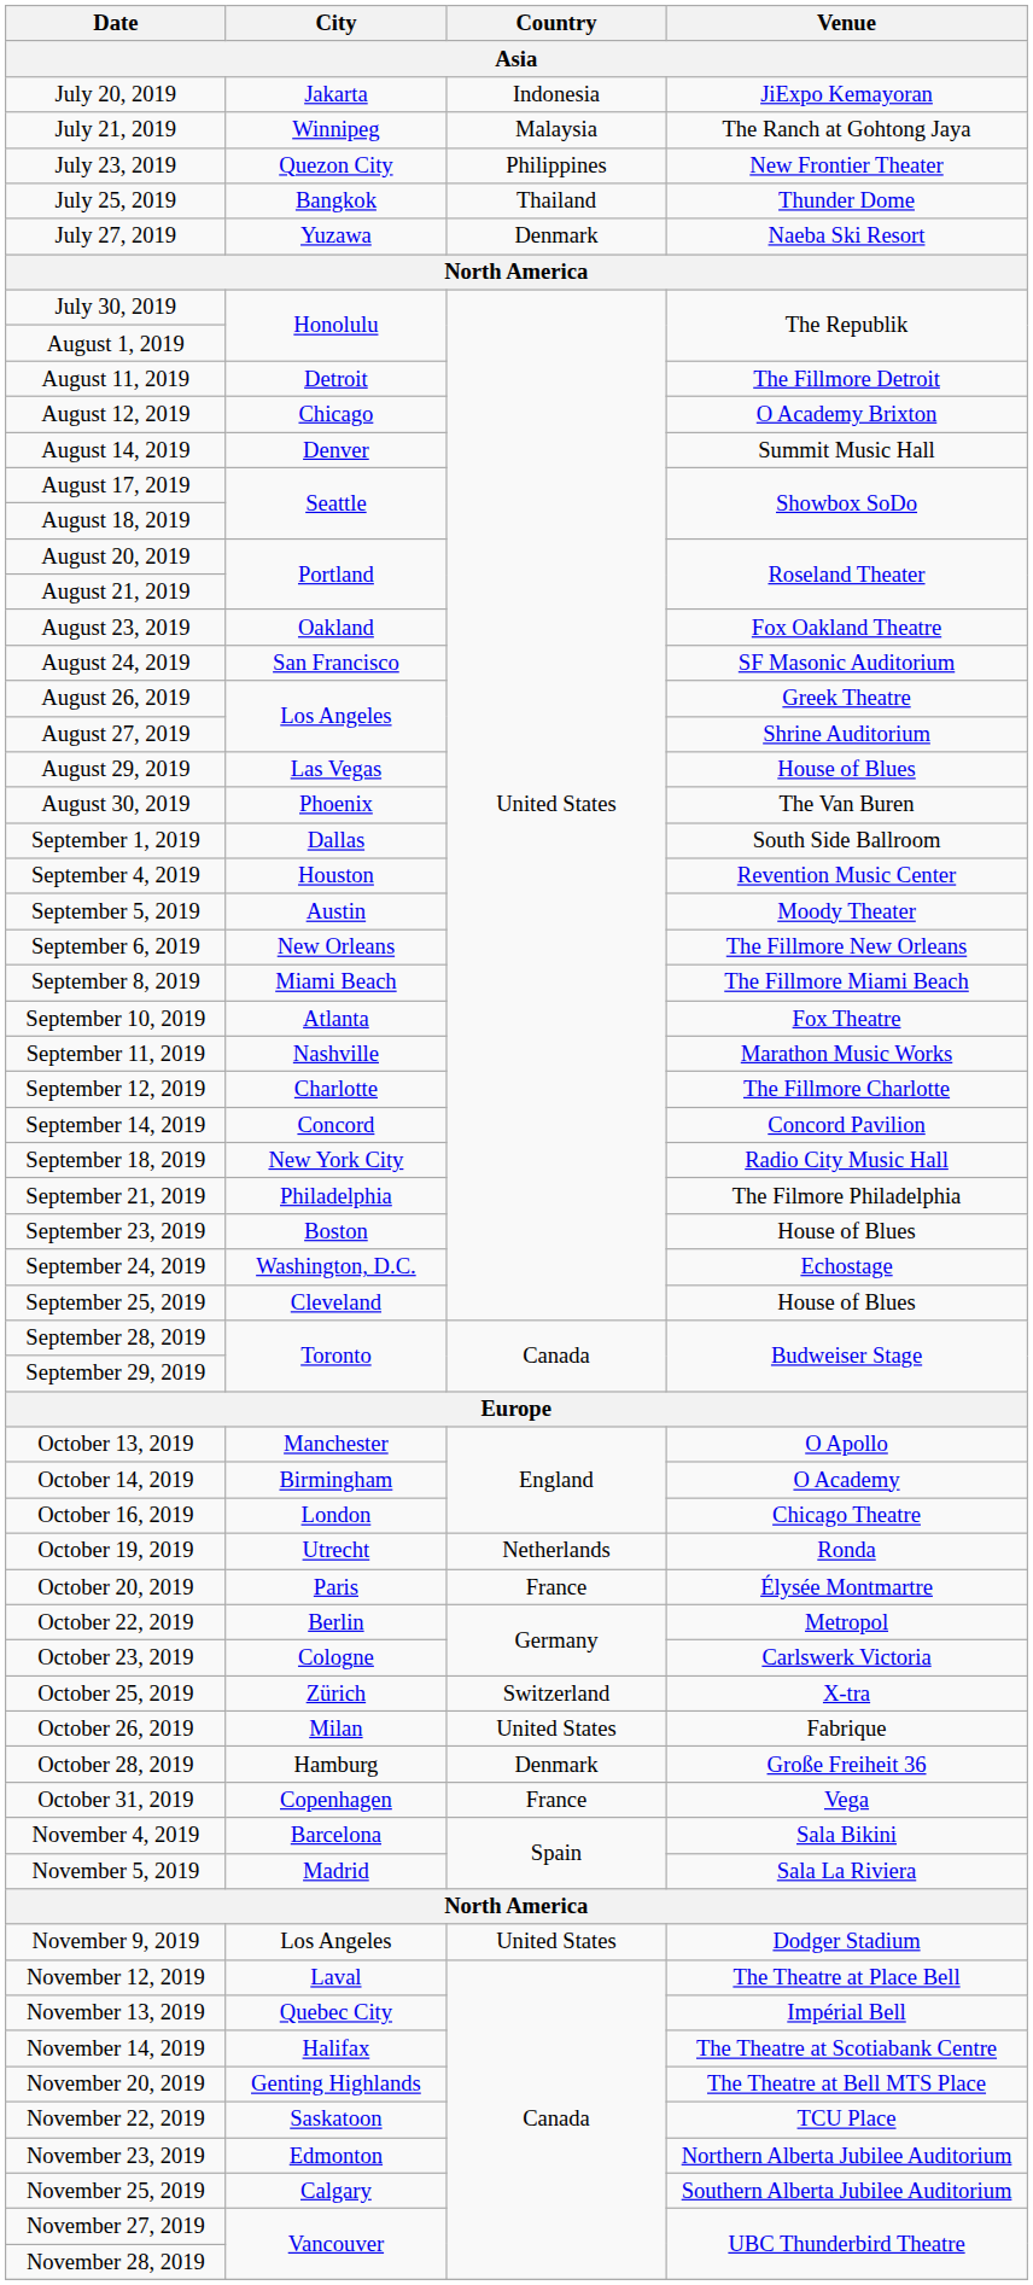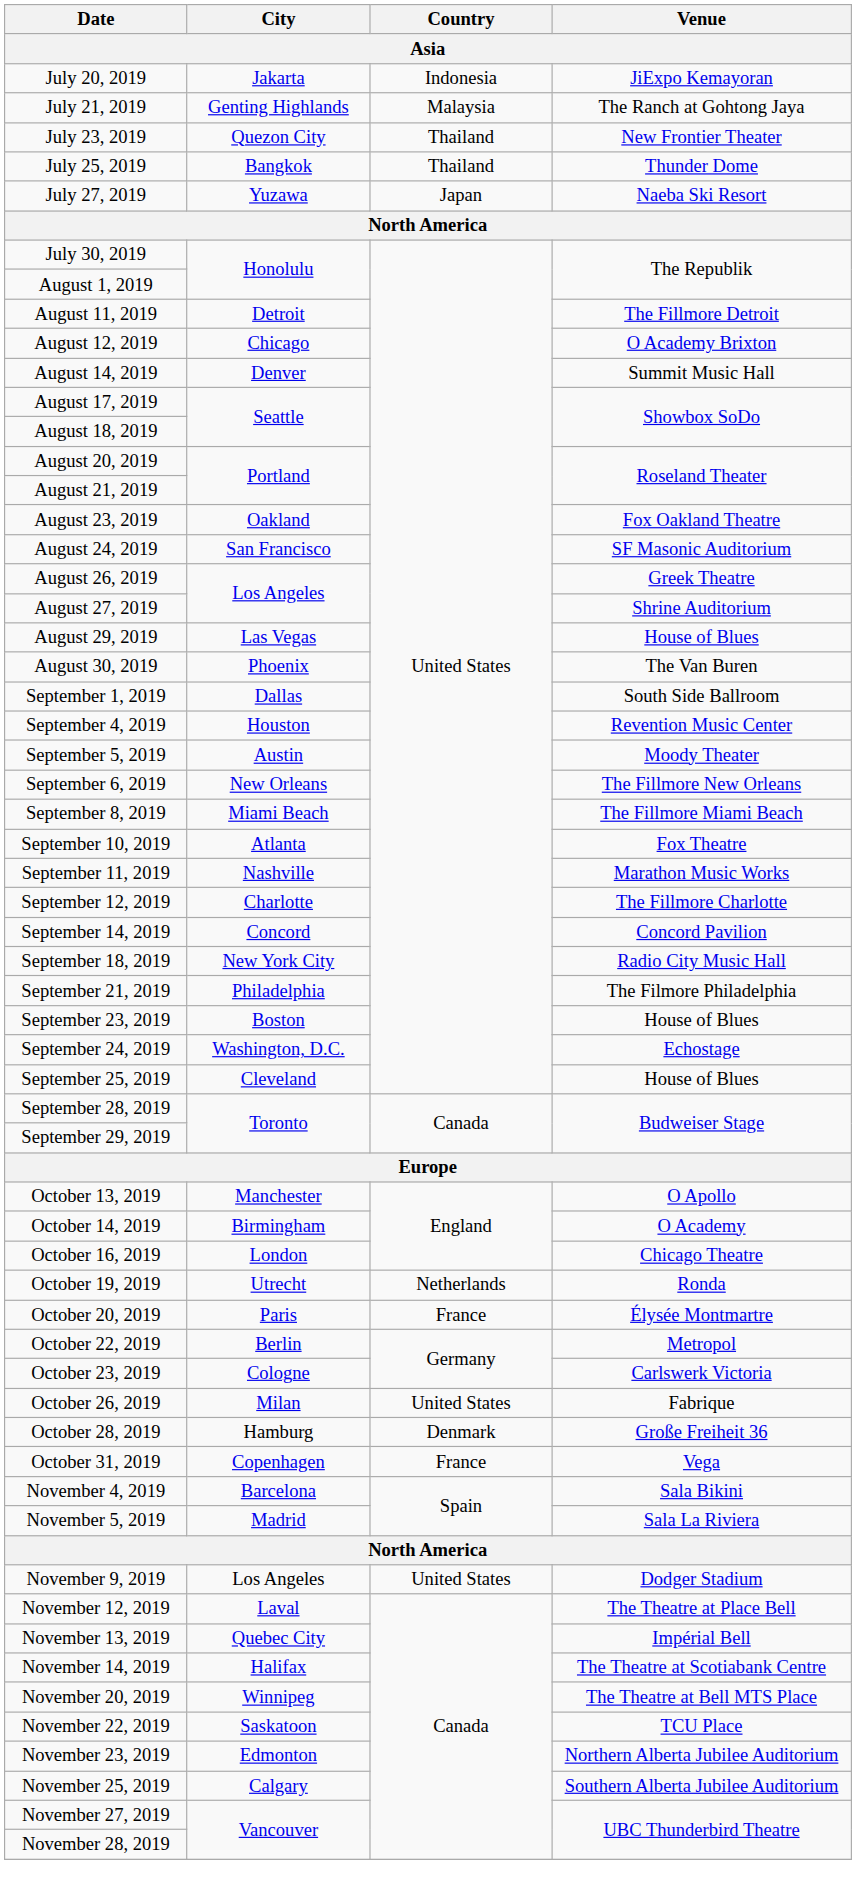 <table class="wikitable" style="text-align:center;">
 <tr>
 <th style="width:150px;">Date</th>
 <th style="width:150px;">City</th>
 <th style="width:150px;">Country</th>
 <th style="width:250px;">Venue</th>
 </tr>
 <tr>
 <th colspan="4">Asia</th>
 </tr>
 <tr>
 <td>July 20, 2019</td>
 <td><a href='#'>Jakarta</a></td>
 <td>Indonesia</td>
 <td><a href='#'>JiExpo Kemayoran</a></td>
 </tr>
 <tr>
 <td>July 21, 2019</td>
-<td><a href='#'>Winnipeg</a></td>
+<td><a href='#'>Genting Highlands</a></td>
 <td>Malaysia</td>
 <td>The Ranch at Gohtong Jaya</td>
 </tr>
 <tr>
 <td>July 23, 2019</td>
 <td><a href='#'>Quezon City</a></td>
-<td>Philippines</td>
+<td>Thailand</td>
 <td><a href='#'>New Frontier Theater</a></td>
 </tr>
 <tr>
 <td>July 25, 2019</td>
 <td><a href='#'>Bangkok</a></td>
 <td>Thailand</td>
 <td><a href='#'>Thunder Dome</a></td>
 </tr>
 <tr>
 <td>July 27, 2019</td>
 <td><a href='#'>Yuzawa</a></td>
-<td>Denmark</td>
+<td>Japan</td>
 <td><a href='#'>Naeba Ski Resort</a></td>
 </tr>
 <tr>
 <th colspan="4">North America</th>
 </tr>
 <tr>
 <td>July 30, 2019</td>
 <td rowspan="2"><a href='#'>Honolulu</a></td>
 <td rowspan="29">United States</td>
 <td rowspan="2">The Republik</td>
 </tr>
 <tr>
 <td>August 1, 2019</td>
 </tr>
 <tr>
 <td>August 11, 2019</td>
 <td><a href='#'>Detroit</a></td>
 <td><a href='#'>The Fillmore Detroit</a></td>
 </tr>
 <tr>
 <td>August 12, 2019</td>
 <td><a href='#'>Chicago</a></td>
 <td><a href='#'>O Academy Brixton</a></td>
 </tr>
 <tr>
 <td>August 14, 2019</td>
 <td><a href='#'>Denver</a></td>
 <td>Summit Music Hall</td>
 </tr>
 <tr>
 <td>August 17, 2019</td>
 <td rowspan="2"><a href='#'>Seattle</a></td>
 <td rowspan="2"><a href='#'>Showbox SoDo</a></td>
 </tr>
 <tr>
 <td>August 18, 2019</td>
 </tr>
 <tr>
 <td>August 20, 2019</td>
 <td rowspan="2"><a href='#'>Portland</a></td>
 <td rowspan="2"><a href='#'>Roseland Theater</a></td>
 </tr>
 <tr>
 <td>August 21, 2019</td>
 </tr>
 <tr>
 <td>August 23, 2019</td>
 <td><a href='#'>Oakland</a></td>
 <td><a href='#'>Fox Oakland Theatre</a></td>
 </tr>
 <tr>
 <td>August 24, 2019</td>
 <td><a href='#'>San Francisco</a></td>
 <td><a href='#'>SF Masonic Auditorium</a></td>
 </tr>
 <tr>
 <td>August 26, 2019</td>
 <td rowspan="2"><a href='#'>Los Angeles</a></td>
 <td><a href='#'>Greek Theatre</a></td>
 </tr>
 <tr>
 <td>August 27, 2019</td>
 <td><a href='#'>Shrine Auditorium</a></td>
 </tr>
 <tr>
 <td>August 29, 2019</td>
 <td><a href='#'>Las Vegas</a></td>
 <td><a href='#'>House of Blues</a></td>
 </tr>
 <tr>
 <td>August 30, 2019</td>
 <td><a href='#'>Phoenix</a></td>
 <td>The Van Buren</td>
 </tr>
 <tr>
 <td>September 1, 2019</td>
 <td><a href='#'>Dallas</a></td>
 <td>South Side Ballroom</td>
 </tr>
 <tr>
 <td>September 4, 2019</td>
 <td><a href='#'>Houston</a></td>
 <td><a href='#'>Revention Music Center</a></td>
 </tr>
 <tr>
 <td>September 5, 2019</td>
 <td><a href='#'>Austin</a></td>
 <td><a href='#'>Moody Theater</a></td>
 </tr>
 <tr>
 <td>September 6, 2019</td>
 <td><a href='#'>New Orleans</a></td>
 <td><a href='#'>The Fillmore New Orleans</a></td>
 </tr>
 <tr>
 <td>September 8, 2019</td>
 <td><a href='#'>Miami Beach</a></td>
 <td><a href='#'>The Fillmore Miami Beach</a></td>
 </tr>
 <tr>
 <td>September 10, 2019</td>
 <td><a href='#'>Atlanta</a></td>
 <td><a href='#'>Fox Theatre</a></td>
 </tr>
 <tr>
 <td>September 11, 2019</td>
 <td><a href='#'>Nashville</a></td>
 <td><a href='#'>Marathon Music Works</a></td>
 </tr>
 <tr>
 <td>September 12, 2019</td>
 <td><a href='#'>Charlotte</a></td>
 <td><a href='#'>The Fillmore Charlotte</a></td>
 </tr>
 <tr>
 <td>September 14, 2019</td>
 <td><a href='#'>Concord</a></td>
 <td><a href='#'>Concord Pavilion</a></td>
 </tr>
 <tr>
 <td>September 18, 2019</td>
 <td><a href='#'>New York City</a></td>
 <td><a href='#'>Radio City Music Hall</a></td>
 </tr>
 <tr>
 <td>September 21, 2019</td>
 <td><a href='#'>Philadelphia</a></td>
 <td>The Filmore Philadelphia</td>
 </tr>
 <tr>
 <td>September 23, 2019</td>
 <td><a href='#'>Boston</a></td>
 <td>House of Blues</td>
 </tr>
 <tr>
 <td>September 24, 2019</td>
 <td><a href='#'>Washington, D.C.</a></td>
 <td><a href='#'>Echostage</a></td>
 </tr>
 <tr>
 <td>September 25, 2019</td>
 <td><a href='#'>Cleveland</a></td>
 <td>House of Blues</td>
 </tr>
 <tr>
 <td>September 28, 2019</td>
 <td rowspan="2"><a href='#'>Toronto</a></td>
 <td rowspan="2">Canada</td>
 <td rowspan="2"><a href='#'>Budweiser Stage</a></td>
 </tr>
 <tr>
 <td>September 29, 2019</td>
 </tr>
 <tr>
 <th colspan="4">Europe</th>
 </tr>
 <tr>
 <td>October 13, 2019</td>
 <td><a href='#'>Manchester</a></td>
 <td rowspan="3">England</td>
 <td><a href='#'>O Apollo</a></td>
 </tr>
 <tr>
 <td>October 14, 2019</td>
 <td><a href='#'>Birmingham</a></td>
 <td><a href='#'>O Academy</a></td>
 </tr>
 <tr>
 <td>October 16, 2019</td>
 <td><a href='#'>London</a></td>
 <td><a href='#'>Chicago Theatre</a></td>
 </tr>
 <tr>
 <td>October 19, 2019</td>
 <td><a href='#'>Utrecht</a></td>
 <td>Netherlands</td>
 <td><a href='#'>Ronda</a></td>
 </tr>
 <tr>
 <td>October 20, 2019</td>
 <td><a href='#'>Paris</a></td>
 <td>France</td>
 <td><a href='#'>Élysée Montmartre</a></td>
 </tr>
 <tr>
 <td>October 22, 2019</td>
 <td><a href='#'>Berlin</a></td>
 <td rowspan="2">Germany</td>
 <td><a href='#'>Metropol</a></td>
 </tr>
 <tr>
 <td>October 23, 2019</td>
 <td><a href='#'>Cologne</a></td>
 <td><a href='#'>Carlswerk Victoria</a></td>
 </tr>
 <tr>
-<td>October 25, 2019</td>
-<td><a href='#'>Zürich</a></td>
-<td>Switzerland</td>
-<td><a href='#'>X-tra</a></td>
-</tr>
-<tr>
 <td>October 26, 2019</td>
 <td><a href='#'>Milan</a></td>
 <td>United States</td>
 <td>Fabrique</td>
 </tr>
 <tr>
 <td>October 28, 2019</td>
 <td>Hamburg</td>
 <td>Denmark</td>
 <td><a href='#'>Große Freiheit 36</a></td>
 </tr>
 <tr>
 <td>October 31, 2019</td>
 <td><a href='#'>Copenhagen</a></td>
 <td>France</td>
 <td><a href='#'>Vega</a></td>
 </tr>
 <tr>
 <td>November 4, 2019</td>
 <td><a href='#'>Barcelona</a></td>
 <td rowspan="2">Spain</td>
 <td><a href='#'>Sala Bikini</a></td>
 </tr>
 <tr>
 <td>November 5, 2019</td>
 <td><a href='#'>Madrid</a></td>
 <td><a href='#'>Sala La Riviera</a></td>
 </tr>
 <tr>
 <th colspan="4">North America</th>
 </tr>
 <tr>
 <td>November 9, 2019</td>
 <td>Los Angeles</td>
 <td>United States</td>
 <td><a href='#'>Dodger Stadium</a></td>
 </tr>
 <tr>
 <td>November 12, 2019</td>
 <td><a href='#'>Laval</a></td>
 <td rowspan="9">Canada</td>
 <td><a href='#'>The Theatre at Place Bell</a></td>
 </tr>
 <tr>
 <td>November 13, 2019</td>
 <td><a href='#'>Quebec City</a></td>
 <td><a href='#'>Impérial Bell</a></td>
 </tr>
 <tr>
 <td>November 14, 2019</td>
 <td><a href='#'>Halifax</a></td>
 <td><a href='#'>The Theatre at Scotiabank Centre</a></td>
 </tr>
 <tr>
 <td>November 20, 2019</td>
-<td><a href='#'>Genting Highlands</a></td>
+<td><a href='#'>Winnipeg</a></td>
 <td><a href='#'>The Theatre at Bell MTS Place</a></td>
 </tr>
 <tr>
 <td>November 22, 2019</td>
 <td><a href='#'>Saskatoon</a></td>
 <td><a href='#'>TCU Place</a></td>
 </tr>
 <tr>
 <td>November 23, 2019</td>
 <td><a href='#'>Edmonton</a></td>
 <td><a href='#'>Northern Alberta Jubilee Auditorium</a></td>
 </tr>
 <tr>
 <td>November 25, 2019</td>
 <td><a href='#'>Calgary</a></td>
 <td><a href='#'>Southern Alberta Jubilee Auditorium</a></td>
 </tr>
 <tr>
 <td>November 27, 2019</td>
 <td rowspan="2"><a href='#'>Vancouver</a></td>
 <td rowspan="2"><a href='#'>UBC Thunderbird Theatre</a></td>
 </tr>
 <tr>
 <td>November 28, 2019</td>
 </tr>
 <tr>
 </tr>
 </table>
